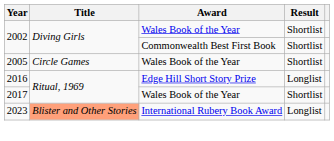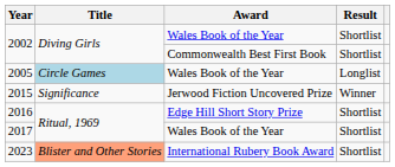 <table class="wikitable">
 <tr>
 <th>Year</th>
 <th>Title</th>
 <th>Award</th>
 <th>Result</th>
 <th></th>
 </tr>
 <tr>
 <td rowspan="2">2002</td>
 <td rowspan="2"><em>Diving Girls</em></td>
 <td><a href='#'>Wales Book of the Year</a></td>
 <td>Shortlist</td>
 <td></td>
 </tr>
 <tr>
 <td>Commonwealth Best First Book</td>
 <td>Shortlist</td>
 <td></td>
 </tr>
 <tr>
 <td>2005</td>
-<td><em>Circle Games</em></td>
+<td style="background: lightblue;"><em>Circle Games</em></td>
 <td>Wales Book of the Year</td>
-<td>Shortlist</td>
+<td>Longlist</td>
+<td></td>
+</tr>
+<tr>
+<td>2015</td>
+<td><em>Significance</em></td>
+<td>Jerwood Fiction Uncovered Prize</td>
+<td>Winner</td>
 <td></td>
 </tr>
 <tr>
 <td>2016</td>
 <td rowspan="2"><em>Ritual, 1969</em></td>
 <td><a href='#'>Edge Hill Short Story Prize</a></td>
-<td>Longlist</td>
+<td>Shortlist</td>
 <td></td>
 </tr>
 <tr>
 <td>2017</td>
 <td>Wales Book of the Year</td>
 <td>Shortlist</td>
 <td></td>
 </tr>
 <tr>
 <td>2023</td>
 <td style="background: lightsalmon;"><em>Blister and Other Stories</em></td>
 <td><a href='#'>International Rubery Book Award</a></td>
-<td>Longlist</td>
+<td>Shortlist</td>
 <td></td>
 </tr>
 </table>
